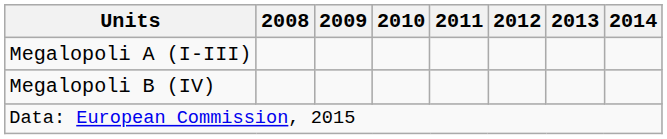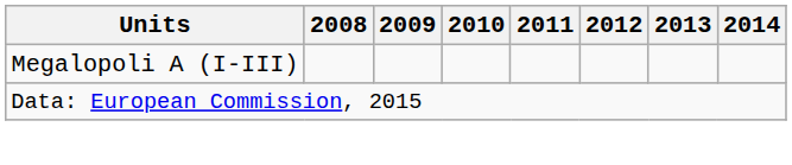 <table class=wikitable>
 <tr>
 <th>Units</th>
 <th>2008</th>
 <th>2009</th>
 <th>2010</th>
 <th>2011</th>
 <th>2012</th>
 <th>2013</th>
 <th>2014</th>
 </tr>
 <tr>
 <td>Megalopoli A (I-III)</td>
 <td></td>
 <td></td>
 <td></td>
 <td></td>
 <td></td>
 <td></td>
 <td></td>
 </tr>
 <tr>
-<td>Megalopoli B (IV)</td>
-<td></td>
-<td></td>
-<td></td>
-<td></td>
-<td></td>
-<td></td>
-<td></td>
-</tr>
-<tr>
 <td colspan=8 style="font-size: small">Data: <a href='#'>European Commission</a>, 2015</td>
 </tr>
 </table>
